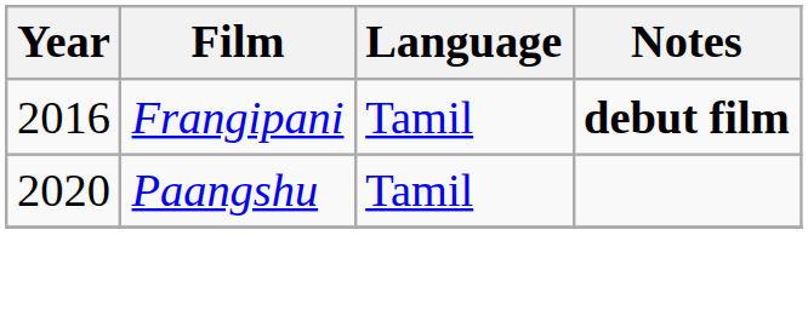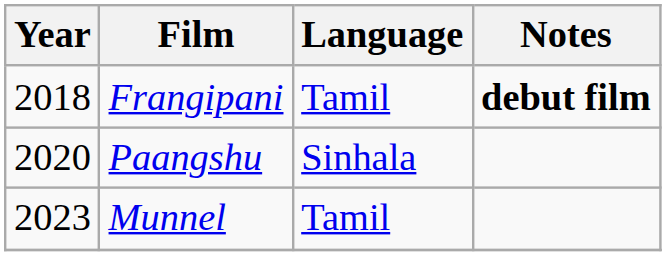 <table class="wikitable sortable">
 <tr>
 <th>Year</th>
 <th>Film</th>
 <th>Language</th>
 <th>Notes</th>
 </tr>
 <tr>
-<td>2016</td>
+<td>2018</td>
 <td><a href='#'><em>Frangipani</em></a></td>
 <td><a href='#'>Tamil</a></td>
 <td><strong>debut film</strong></td>
 </tr>
 <tr>
 <td>2020</td>
 <td><em><a href='#'>Paangshu</a></em></td>
+<td><a href='#'>Sinhala</a></td>
+<td></td>
+</tr>
+<tr>
+<td>2023</td>
+<td><em><a href='#'>Munnel</a></em></td>
 <td><a href='#'>Tamil</a></td>
 <td></td>
 </tr>
 <tr>
 </tr>
 </table>
